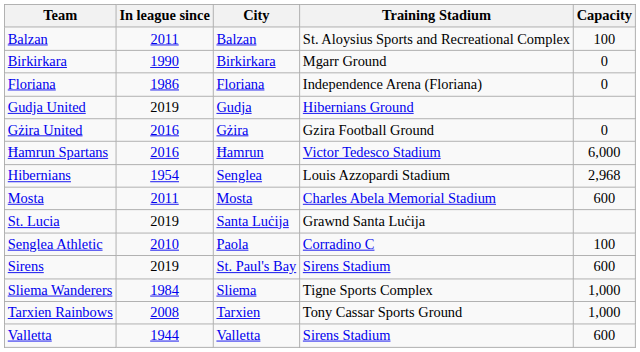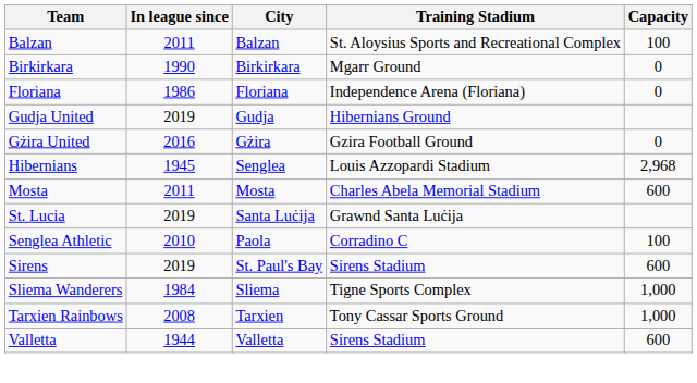 <table class="wikitable sortable">
 <tr>
 <th>Team</th>
 <th>In league since</th>
 <th>City</th>
 <th>Training Stadium</th>
 <th>Capacity</th>
 </tr>
 <tr>
 <td><a href='#'>Balzan</a></td>
 <td align="center"><a href='#'>2011</a></td>
 <td><a href='#'>Balzan</a></td>
 <td>St. Aloysius Sports and Recreational Complex</td>
 <td align="center">100</td>
 </tr>
 <tr>
 <td><a href='#'>Birkirkara</a></td>
 <td align="center"><a href='#'>1990</a></td>
 <td><a href='#'>Birkirkara</a></td>
 <td>Mgarr Ground</td>
 <td align="center">0</td>
 </tr>
 <tr>
 <td><a href='#'>Floriana</a></td>
 <td align="center"><a href='#'>1986</a></td>
 <td><a href='#'>Floriana</a></td>
 <td>Independence Arena (Floriana)</td>
 <td align="center">0</td>
 </tr>
 <tr>
 <td><a href='#'>Gudja United</a></td>
 <td align="center">2019</td>
 <td><a href='#'>Gudja</a></td>
 <td><a href='#'>Hibernians Ground</a></td>
 <td></td>
 </tr>
 <tr>
 <td><a href='#'>Gżira United</a></td>
 <td align="center"><a href='#'>2016</a></td>
 <td><a href='#'>Gżira</a></td>
 <td>Gzira Football Ground</td>
 <td align="center">0</td>
 </tr>
 <tr>
-<td><a href='#'>Ħamrun Spartans</a></td>
-<td align="center"><a href='#'>2016</a></td>
-<td><a href='#'>Ħamrun</a></td>
-<td><a href='#'>Victor Tedesco Stadium</a></td>
-<td align="center">6,000</td>
-</tr>
-<tr>
 <td><a href='#'>Hibernians</a></td>
-<td align="center"><a href='#'>1954</a></td>
+<td align="center"><a href='#'>1945</a></td>
 <td><a href='#'>Senglea</a></td>
 <td>Louis Azzopardi Stadium</td>
 <td align="center">2,968</td>
 </tr>
 <tr>
 <td><a href='#'>Mosta</a></td>
 <td align="center"><a href='#'>2011</a></td>
 <td><a href='#'>Mosta</a></td>
 <td><a href='#'>Charles Abela Memorial Stadium</a></td>
 <td align="center">600</td>
 </tr>
 <tr>
 <td><a href='#'>St. Lucia</a></td>
 <td align="center">2019</td>
 <td><a href='#'>Santa Luċija</a></td>
 <td>Grawnd Santa Luċija</td>
 <td></td>
 </tr>
 <tr>
 <td><a href='#'>Senglea Athletic</a></td>
 <td align="center"><a href='#'>2010</a></td>
 <td><a href='#'>Paola</a></td>
 <td><a href='#'>Corradino C</a></td>
 <td align="center">100</td>
 </tr>
 <tr>
 <td><a href='#'>Sirens</a></td>
 <td align="center">2019</td>
 <td><a href='#'>St. Paul's Bay</a></td>
 <td><a href='#'>Sirens Stadium</a></td>
 <td align="center">600</td>
 </tr>
 <tr>
 <td><a href='#'>Sliema Wanderers</a></td>
 <td align="center"><a href='#'>1984</a></td>
 <td><a href='#'>Sliema</a></td>
 <td>Tigne Sports Complex</td>
 <td align="center">1,000</td>
 </tr>
 <tr>
 <td><a href='#'>Tarxien Rainbows</a></td>
 <td align="center"><a href='#'>2008</a></td>
 <td><a href='#'>Tarxien</a></td>
 <td>Tony Cassar Sports Ground</td>
 <td align="center">1,000</td>
 </tr>
 <tr>
 <td><a href='#'>Valletta</a></td>
 <td align="center"><a href='#'>1944</a></td>
 <td><a href='#'>Valletta</a></td>
 <td><a href='#'>Sirens Stadium</a></td>
 <td align="center">600</td>
 </tr>
 </table>
